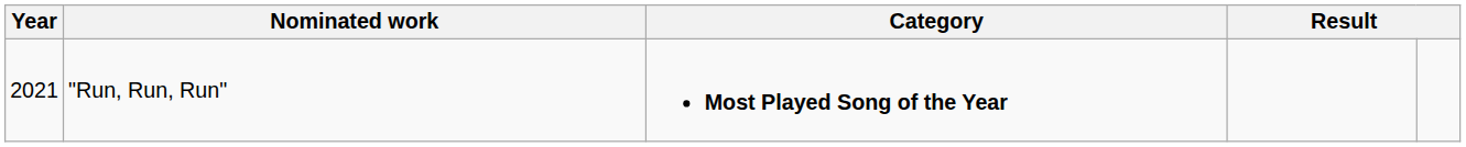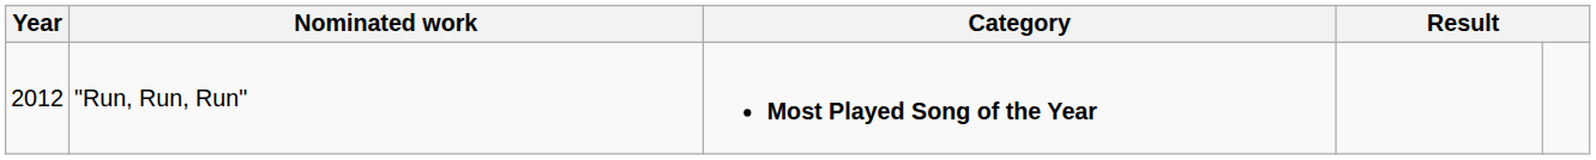 <table class=wikitable style=text-align:left;>
 <tr>
 <th width=4% align=center>Year</th>
 <th width=40%>Nominated work</th>
 <th width=40%>Category</th>
 <th width=16% colspan=2>Result</th>
 </tr>
 <tr>
-<td>2021</td>
+<td>2012</td>
 <td>"Run, Run, Run"</td>
 <td><strong><br><ul><li>Most Played Song of the Year</li></ul></strong></td>
 <td></td>
 <td width=3% align=center></td>
 </tr>
 </table>
